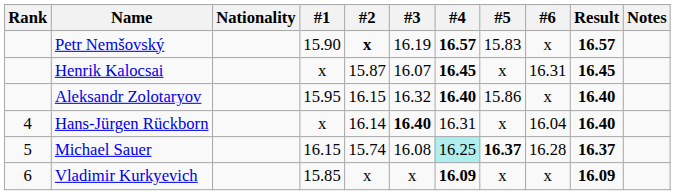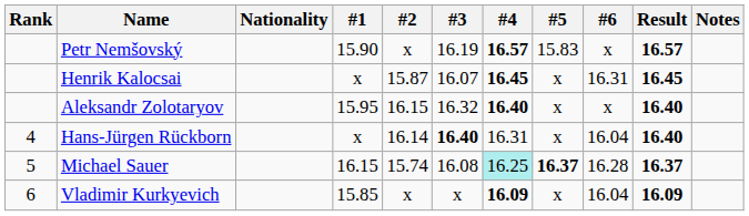 <table class="wikitable sortable" style="text-align:center">
 <tr>
 <th>Rank</th>
 <th>Name</th>
 <th>Nationality</th>
 <th>#1</th>
 <th>#2</th>
 <th>#3</th>
 <th>#4</th>
 <th>#5</th>
 <th>#6</th>
 <th>Result</th>
 <th>Notes</th>
 </tr>
 <tr>
 <td></td>
 <td align="left"><a href='#'>Petr Nemšovský</a></td>
 <td align=left></td>
 <td>15.90</td>
-<td><strong>x</strong></td>
+<td>x</td>
 <td>16.19</td>
 <td><strong>16.57</strong></td>
 <td>15.83</td>
 <td>x</td>
 <td><strong>16.57</strong></td>
 <td></td>
 </tr>
 <tr>
 <td></td>
 <td align="left"><a href='#'>Henrik Kalocsai</a></td>
 <td align=left></td>
 <td>x</td>
 <td>15.87</td>
 <td>16.07</td>
 <td><strong>16.45</strong></td>
 <td>x</td>
 <td>16.31</td>
 <td><strong>16.45</strong></td>
 <td></td>
 </tr>
 <tr>
 <td></td>
 <td align="left"><a href='#'>Aleksandr Zolotaryov</a></td>
 <td align=left></td>
 <td>15.95</td>
 <td>16.15</td>
 <td>16.32</td>
 <td><strong>16.40</strong></td>
-<td>15.86</td>
+<td>x</td>
 <td>x</td>
 <td><strong>16.40</strong></td>
 <td></td>
 </tr>
 <tr>
 <td>4</td>
 <td align="left"><a href='#'>Hans-Jürgen Rückborn</a></td>
 <td align=left></td>
 <td>x</td>
 <td>16.14</td>
 <td><strong>16.40</strong></td>
 <td>16.31</td>
 <td>x</td>
 <td>16.04</td>
 <td><strong>16.40</strong></td>
 <td></td>
 </tr>
 <tr>
 <td>5</td>
 <td align="left"><a href='#'>Michael Sauer</a></td>
 <td align=left></td>
 <td>16.15</td>
 <td>15.74</td>
 <td>16.08</td>
 <td style="background: paleturquoise;">16.25</td>
 <td><strong>16.37</strong></td>
 <td>16.28</td>
 <td><strong>16.37</strong></td>
 <td></td>
 </tr>
 <tr>
 <td>6</td>
 <td align="left"><a href='#'>Vladimir Kurkyevich</a></td>
 <td align=left></td>
 <td>15.85</td>
 <td>x</td>
 <td>x</td>
 <td><strong>16.09</strong></td>
 <td>x</td>
-<td>x</td>
+<td>16.04</td>
 <td><strong>16.09</strong></td>
 <td></td>
 </tr>
 </table>
